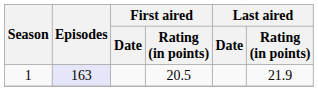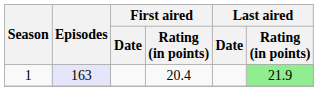 <table class="wikitable" style="text-align: center">
 <tr>
 <th scope="col" rowspan="2">Season</th>
 <th scope="col" rowspan="2" colspan="1">Episodes</th>
 <th scope="col" colspan="2">First aired</th>
 <th scope="col" colspan="2">Last aired</th>
 </tr>
 <tr>
 <th scope="col">Date</th>
 <th scope="col">Rating<br>(in points)</th>
 <th scope="col">Date</th>
 <th scope="col">Rating<br>(in points)</th>
 </tr>
 <tr>
 <td>1</td>
 <td style="background: lavender;">163</td>
 <td></td>
-<td>20.5</td>
+<td>20.4</td>
 <td></td>
-<td>21.9</td>
+<td style="background: lightgreen;">21.9</td>
 </tr>
 <tr>
 </tr>
 </table>
